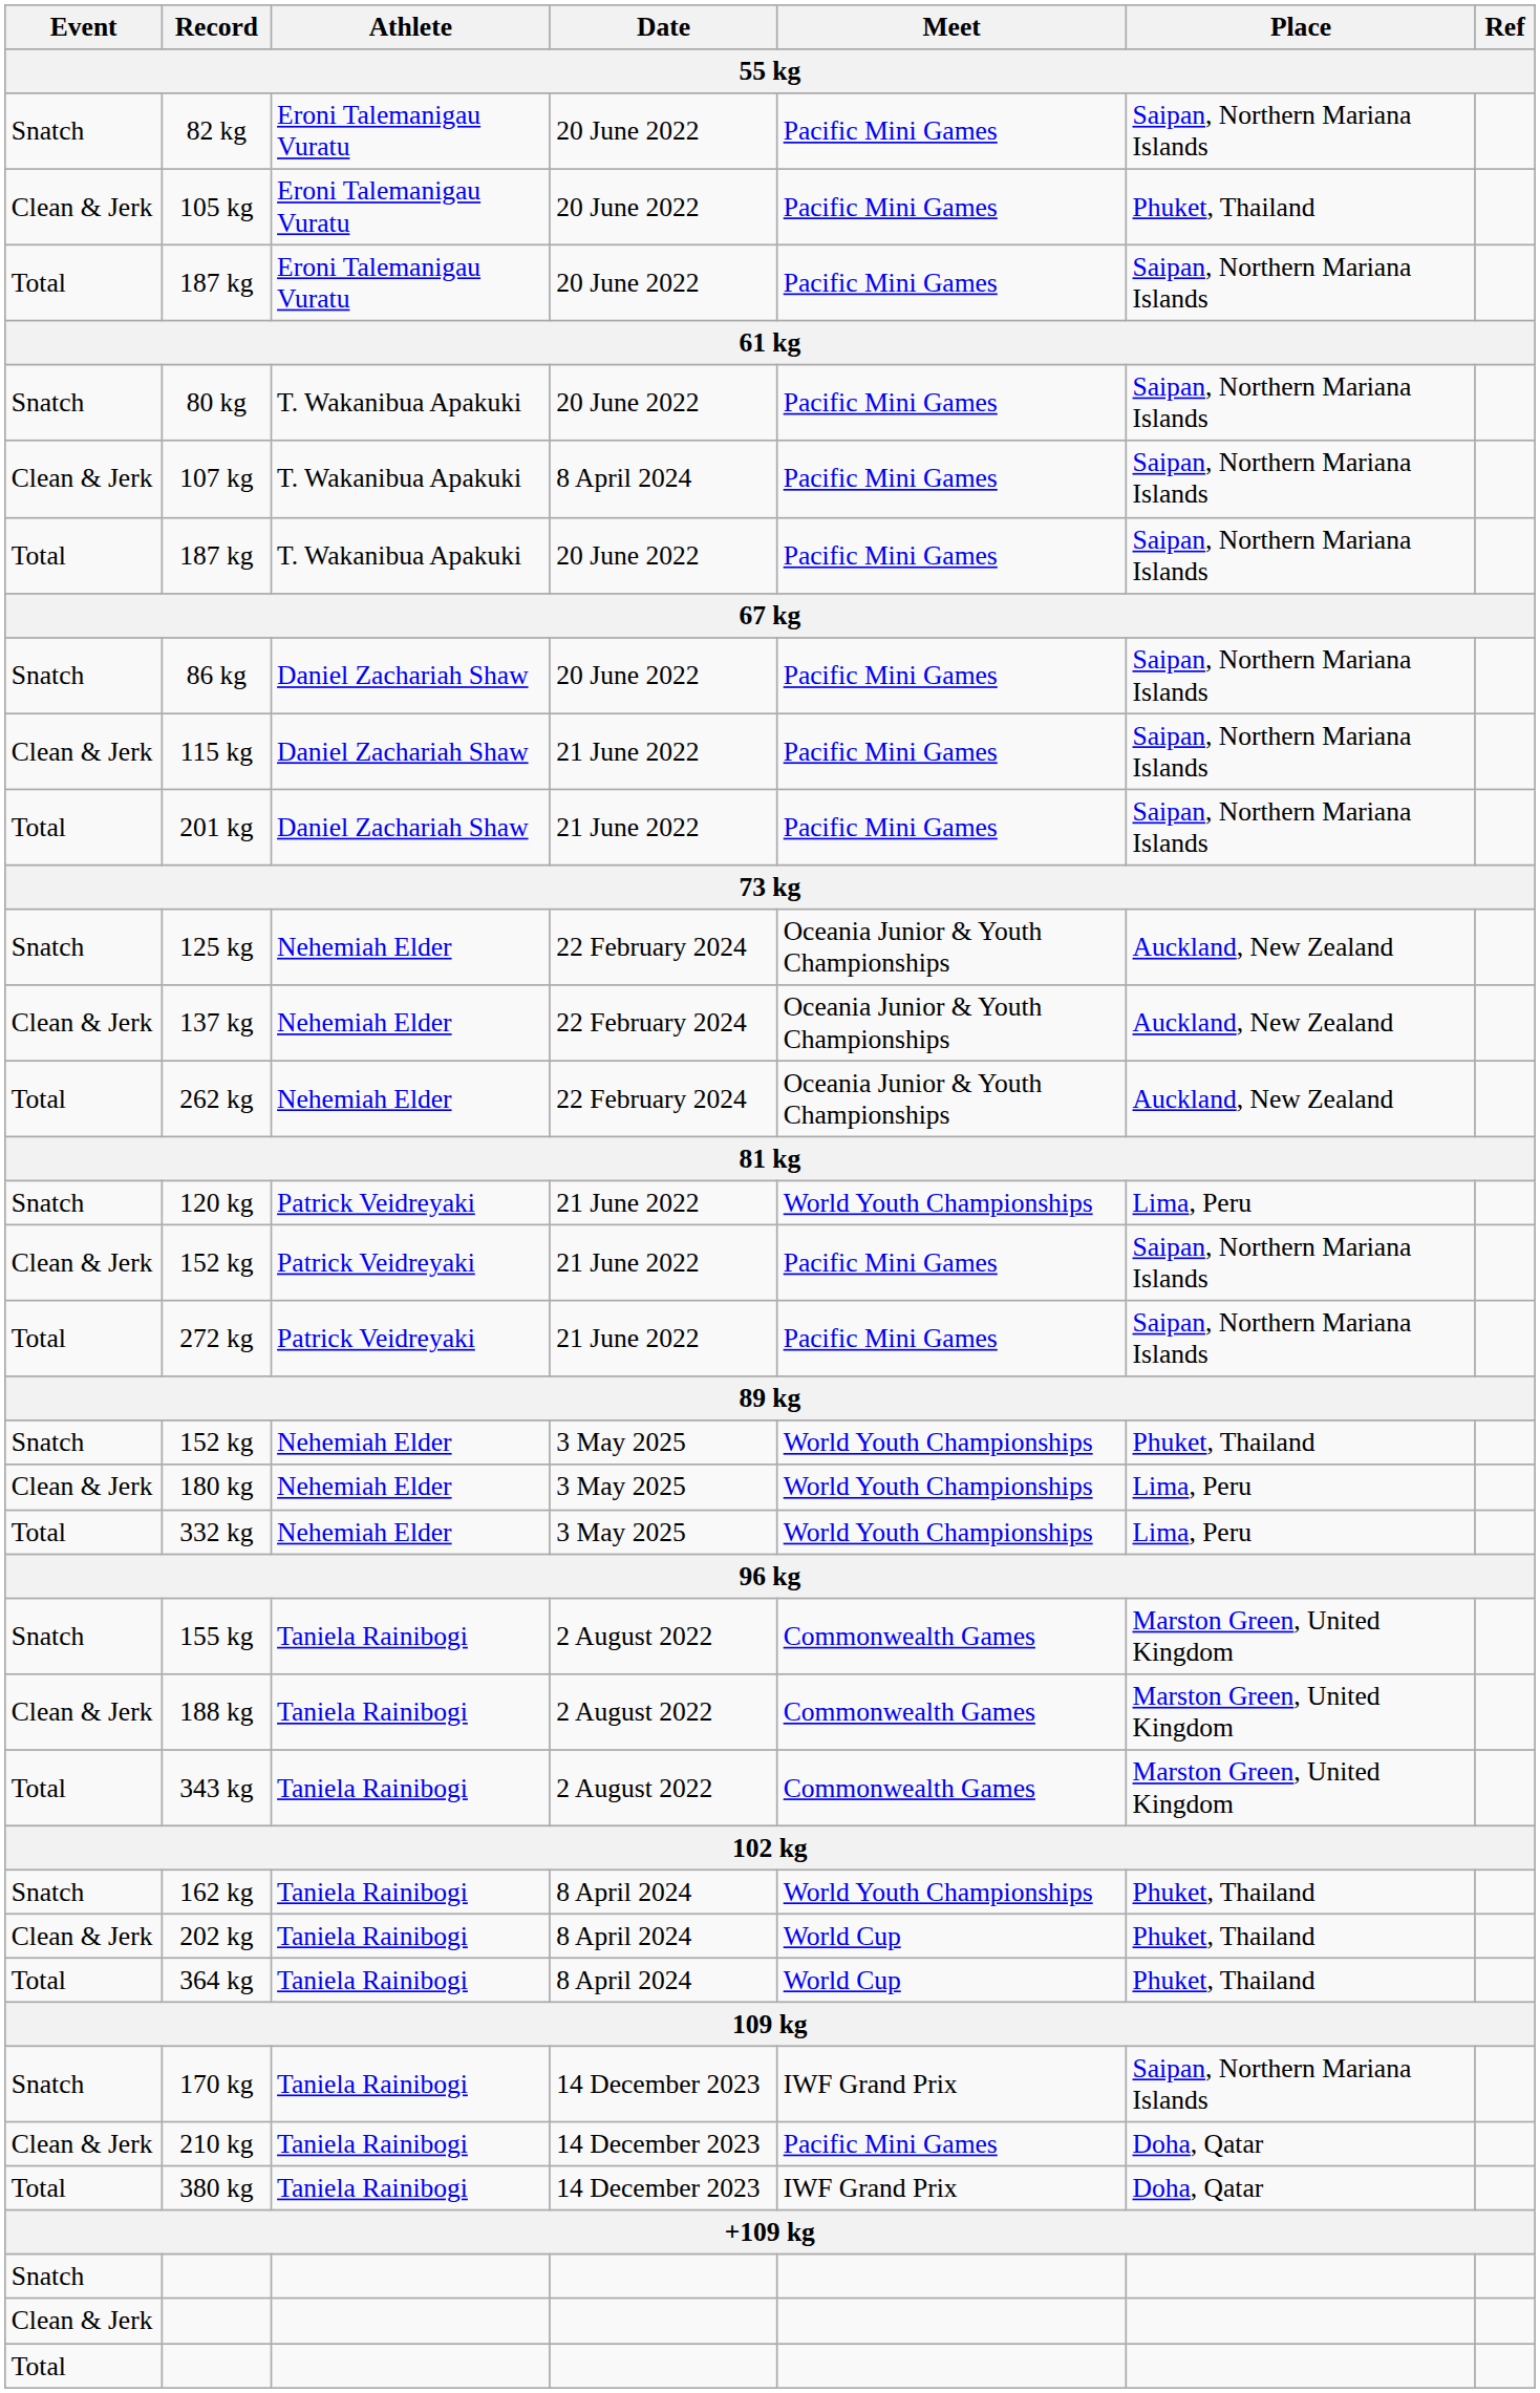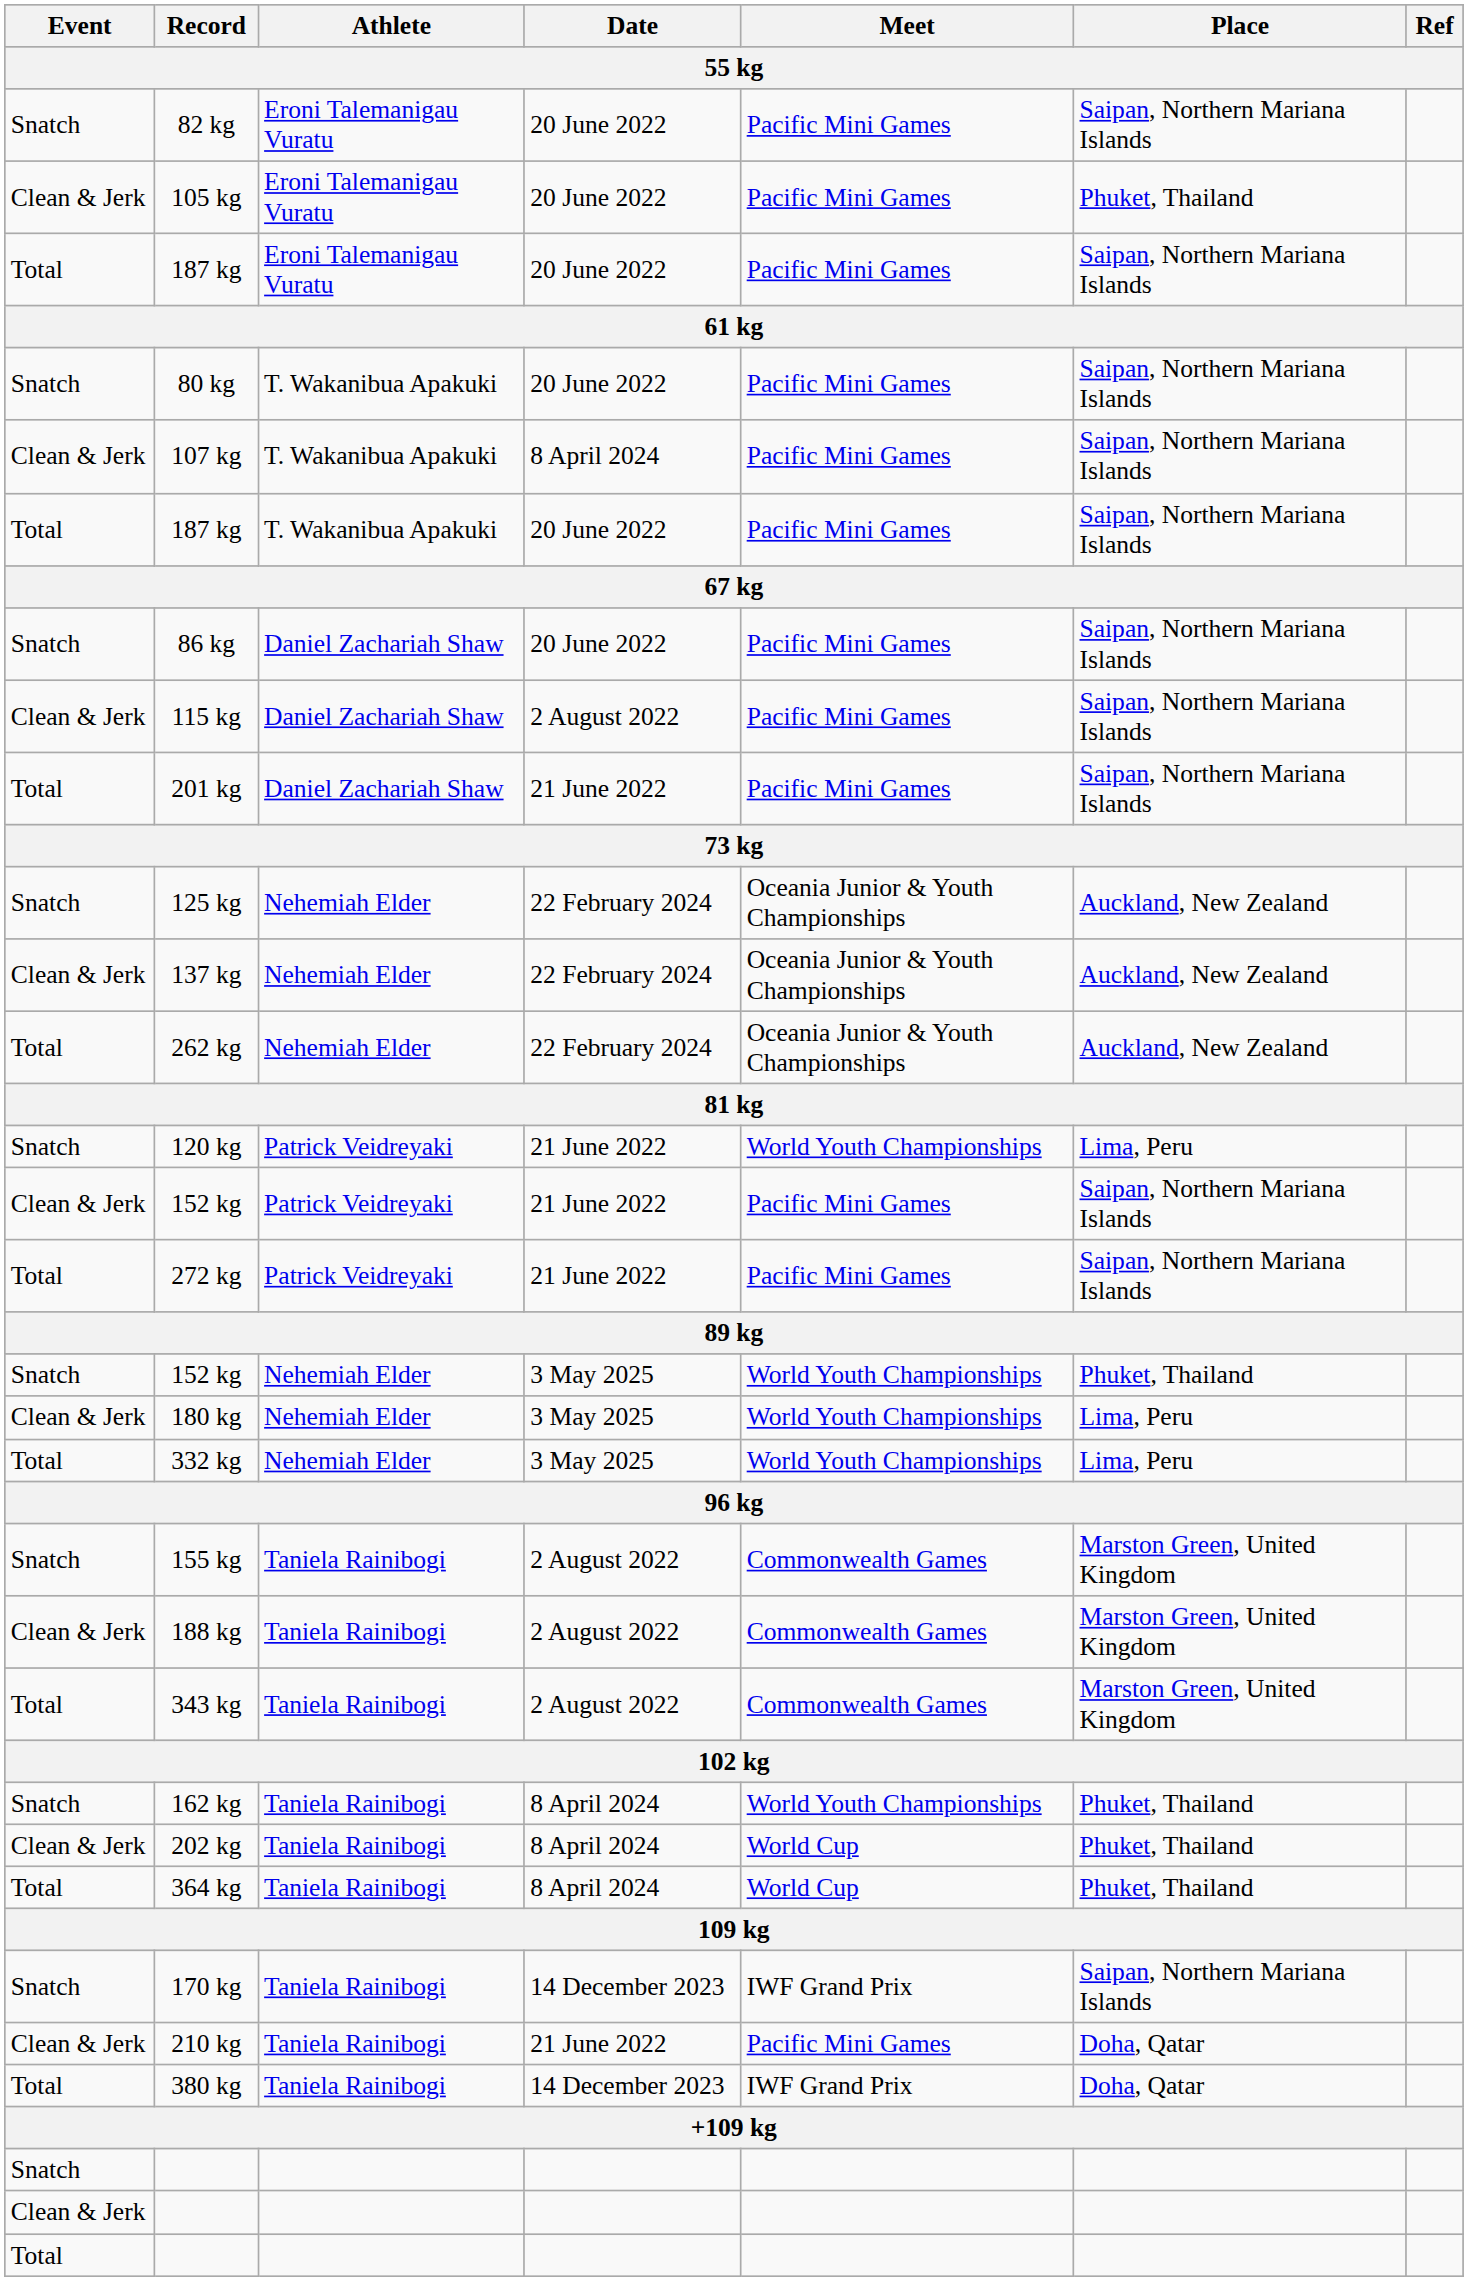 <table class="wikitable" style="font-size:95%;">
 <tr>
 <th width=9%>Event</th>
 <th width=6%>Record</th>
 <th width=16%>Athlete</th>
 <th width=13%>Date</th>
 <th width=20%>Meet</th>
 <th width=20%>Place</th>
 <th width=3%>Ref</th>
 </tr>
 <tr bgcolor="#DDDDDD">
 <th colspan="7">55 kg</th>
 </tr>
 <tr>
 <td>Snatch</td>
 <td align="center">82 kg</td>
 <td><a href='#'>Eroni Talemanigau Vuratu</a></td>
 <td>20 June 2022</td>
 <td><a href='#'>Pacific Mini Games</a></td>
 <td><a href='#'>Saipan</a>, Northern Mariana Islands</td>
 <td></td>
 </tr>
 <tr>
 <td>Clean & Jerk</td>
 <td align="center">105 kg</td>
 <td><a href='#'>Eroni Talemanigau Vuratu</a></td>
 <td>20 June 2022</td>
 <td><a href='#'>Pacific Mini Games</a></td>
 <td><a href='#'>Phuket</a>, Thailand</td>
 <td></td>
 </tr>
 <tr>
 <td>Total</td>
 <td align="center">187 kg</td>
 <td><a href='#'>Eroni Talemanigau Vuratu</a></td>
 <td>20 June 2022</td>
 <td><a href='#'>Pacific Mini Games</a></td>
 <td><a href='#'>Saipan</a>, Northern Mariana Islands</td>
 <td></td>
 </tr>
 <tr bgcolor="#DDDDDD">
 <th colspan="7">61 kg</th>
 </tr>
 <tr>
 <td>Snatch</td>
 <td align="center">80 kg</td>
 <td>T. Wakanibua Apakuki</td>
 <td>20 June 2022</td>
 <td><a href='#'>Pacific Mini Games</a></td>
 <td><a href='#'>Saipan</a>, Northern Mariana Islands</td>
 <td></td>
 </tr>
 <tr>
 <td>Clean & Jerk</td>
 <td align="center">107 kg</td>
 <td>T. Wakanibua Apakuki</td>
 <td>8 April 2024</td>
 <td><a href='#'>Pacific Mini Games</a></td>
 <td><a href='#'>Saipan</a>, Northern Mariana Islands</td>
 <td></td>
 </tr>
 <tr>
 <td>Total</td>
 <td align="center">187 kg</td>
 <td>T. Wakanibua Apakuki</td>
 <td>20 June 2022</td>
 <td><a href='#'>Pacific Mini Games</a></td>
 <td><a href='#'>Saipan</a>, Northern Mariana Islands</td>
 <td></td>
 </tr>
 <tr bgcolor="#DDDDDD">
 <th colspan="7">67 kg</th>
 </tr>
 <tr>
 <td>Snatch</td>
 <td align="center">86 kg</td>
 <td><a href='#'>Daniel Zachariah Shaw</a></td>
 <td>20 June 2022</td>
 <td><a href='#'>Pacific Mini Games</a></td>
 <td><a href='#'>Saipan</a>, Northern Mariana Islands</td>
 <td></td>
 </tr>
 <tr>
 <td>Clean & Jerk</td>
 <td align="center">115 kg</td>
 <td><a href='#'>Daniel Zachariah Shaw</a></td>
-<td>21 June 2022</td>
+<td>2 August 2022</td>
 <td><a href='#'>Pacific Mini Games</a></td>
 <td><a href='#'>Saipan</a>, Northern Mariana Islands</td>
 <td></td>
 </tr>
 <tr>
 <td>Total</td>
 <td align="center">201 kg</td>
 <td><a href='#'>Daniel Zachariah Shaw</a></td>
 <td>21 June 2022</td>
 <td><a href='#'>Pacific Mini Games</a></td>
 <td><a href='#'>Saipan</a>, Northern Mariana Islands</td>
 <td></td>
 </tr>
 <tr bgcolor="#DDDDDD">
 <th colspan="7">73 kg</th>
 </tr>
 <tr>
 <td>Snatch</td>
 <td align=center>125 kg</td>
 <td><a href='#'>Nehemiah Elder</a></td>
 <td>22 February 2024</td>
 <td>Oceania Junior & Youth Championships</td>
 <td><a href='#'>Auckland</a>, New Zealand</td>
 <td></td>
 </tr>
 <tr>
 <td>Clean & Jerk</td>
 <td align="center">137 kg</td>
 <td><a href='#'>Nehemiah Elder</a></td>
 <td>22 February 2024</td>
 <td>Oceania Junior & Youth Championships</td>
 <td><a href='#'>Auckland</a>, New Zealand</td>
 <td></td>
 </tr>
 <tr>
 <td>Total</td>
 <td align="center">262 kg</td>
 <td><a href='#'>Nehemiah Elder</a></td>
 <td>22 February 2024</td>
 <td>Oceania Junior & Youth Championships</td>
 <td><a href='#'>Auckland</a>, New Zealand</td>
 <td></td>
 </tr>
 <tr bgcolor="#DDDDDD">
 <th colspan="7">81 kg</th>
 </tr>
 <tr>
 <td>Snatch</td>
 <td align="center">120 kg</td>
 <td><a href='#'>Patrick Veidreyaki</a></td>
 <td>21 June 2022</td>
 <td><a href='#'>World Youth Championships</a></td>
 <td><a href='#'>Lima</a>, Peru</td>
 <td></td>
 </tr>
 <tr>
 <td>Clean & Jerk</td>
 <td align="center">152 kg</td>
 <td><a href='#'>Patrick Veidreyaki</a></td>
 <td>21 June 2022</td>
 <td><a href='#'>Pacific Mini Games</a></td>
 <td><a href='#'>Saipan</a>, Northern Mariana Islands</td>
 <td></td>
 </tr>
 <tr>
 <td>Total</td>
 <td align="center">272 kg</td>
 <td><a href='#'>Patrick Veidreyaki</a></td>
 <td>21 June 2022</td>
 <td><a href='#'>Pacific Mini Games</a></td>
 <td><a href='#'>Saipan</a>, Northern Mariana Islands</td>
 <td></td>
 </tr>
 <tr bgcolor="#DDDDDD">
 <th colspan="7">89 kg</th>
 </tr>
 <tr>
 <td>Snatch</td>
 <td align="center">152 kg</td>
 <td><a href='#'>Nehemiah Elder</a></td>
 <td>3 May 2025</td>
 <td><a href='#'>World Youth Championships</a></td>
 <td><a href='#'>Phuket</a>, Thailand</td>
 <td></td>
 </tr>
 <tr>
 <td>Clean & Jerk</td>
 <td align="center">180 kg</td>
 <td><a href='#'>Nehemiah Elder</a></td>
 <td>3 May 2025</td>
 <td><a href='#'>World Youth Championships</a></td>
 <td><a href='#'>Lima</a>, Peru</td>
 <td></td>
 </tr>
 <tr>
 <td>Total</td>
 <td align="center">332 kg</td>
 <td><a href='#'>Nehemiah Elder</a></td>
 <td>3 May 2025</td>
 <td><a href='#'>World Youth Championships</a></td>
 <td><a href='#'>Lima</a>, Peru</td>
 <td></td>
 </tr>
 <tr bgcolor="#DDDDDD">
 <th colspan="7">96 kg</th>
 </tr>
 <tr>
 <td>Snatch</td>
 <td align="center">155 kg</td>
 <td><a href='#'>Taniela Rainibogi</a></td>
 <td>2 August 2022</td>
 <td><a href='#'>Commonwealth Games</a></td>
 <td><a href='#'>Marston Green</a>, United Kingdom</td>
 <td></td>
 </tr>
 <tr>
 <td>Clean & Jerk</td>
 <td align="center">188 kg</td>
 <td><a href='#'>Taniela Rainibogi</a></td>
 <td>2 August 2022</td>
 <td><a href='#'>Commonwealth Games</a></td>
 <td><a href='#'>Marston Green</a>, United Kingdom</td>
 <td></td>
 </tr>
 <tr>
 <td>Total</td>
 <td align="center">343 kg</td>
 <td><a href='#'>Taniela Rainibogi</a></td>
 <td>2 August 2022</td>
 <td><a href='#'>Commonwealth Games</a></td>
 <td><a href='#'>Marston Green</a>, United Kingdom</td>
 <td></td>
 </tr>
 <tr bgcolor="#DDDDDD">
 <th colspan="7">102 kg</th>
 </tr>
 <tr>
 <td>Snatch</td>
 <td align="center">162 kg</td>
 <td><a href='#'>Taniela Rainibogi</a></td>
 <td>8 April 2024</td>
 <td><a href='#'>World Youth Championships</a></td>
 <td><a href='#'>Phuket</a>, Thailand</td>
 <td></td>
 </tr>
 <tr>
 <td>Clean & Jerk</td>
 <td align="center">202 kg</td>
 <td><a href='#'>Taniela Rainibogi</a></td>
 <td>8 April 2024</td>
 <td><a href='#'>World Cup</a></td>
 <td><a href='#'>Phuket</a>, Thailand</td>
 <td></td>
 </tr>
 <tr>
 <td>Total</td>
 <td align="center">364 kg</td>
 <td><a href='#'>Taniela Rainibogi</a></td>
 <td>8 April 2024</td>
 <td><a href='#'>World Cup</a></td>
 <td><a href='#'>Phuket</a>, Thailand</td>
 <td></td>
 </tr>
 <tr bgcolor="#DDDDDD">
 <th colspan="7">109 kg</th>
 </tr>
 <tr>
 <td>Snatch</td>
 <td align="center">170 kg</td>
 <td><a href='#'>Taniela Rainibogi</a></td>
 <td>14 December 2023</td>
 <td>IWF Grand Prix</td>
 <td><a href='#'>Saipan</a>, Northern Mariana Islands</td>
 <td></td>
 </tr>
 <tr>
 <td>Clean & Jerk</td>
 <td align="center">210 kg</td>
 <td><a href='#'>Taniela Rainibogi</a></td>
-<td>14 December 2023</td>
+<td>21 June 2022</td>
 <td><a href='#'>Pacific Mini Games</a></td>
 <td><a href='#'>Doha</a>, Qatar</td>
 <td></td>
 </tr>
 <tr>
 <td>Total</td>
 <td align="center">380 kg</td>
 <td><a href='#'>Taniela Rainibogi</a></td>
 <td>14 December 2023</td>
 <td>IWF Grand Prix</td>
 <td><a href='#'>Doha</a>, Qatar</td>
 <td></td>
 </tr>
 <tr bgcolor="#DDDDDD">
 <th colspan="7">+109 kg</th>
 </tr>
 <tr>
 <td>Snatch</td>
 <td align="center"></td>
 <td></td>
 <td></td>
 <td></td>
 <td></td>
 <td></td>
 </tr>
 <tr>
 <td>Clean & Jerk</td>
 <td align="center"></td>
 <td></td>
 <td></td>
 <td></td>
 <td></td>
 <td></td>
 </tr>
 <tr>
 <td>Total</td>
 <td align="center"></td>
 <td></td>
 <td></td>
 <td></td>
 <td></td>
 <td></td>
 </tr>
 </table>
